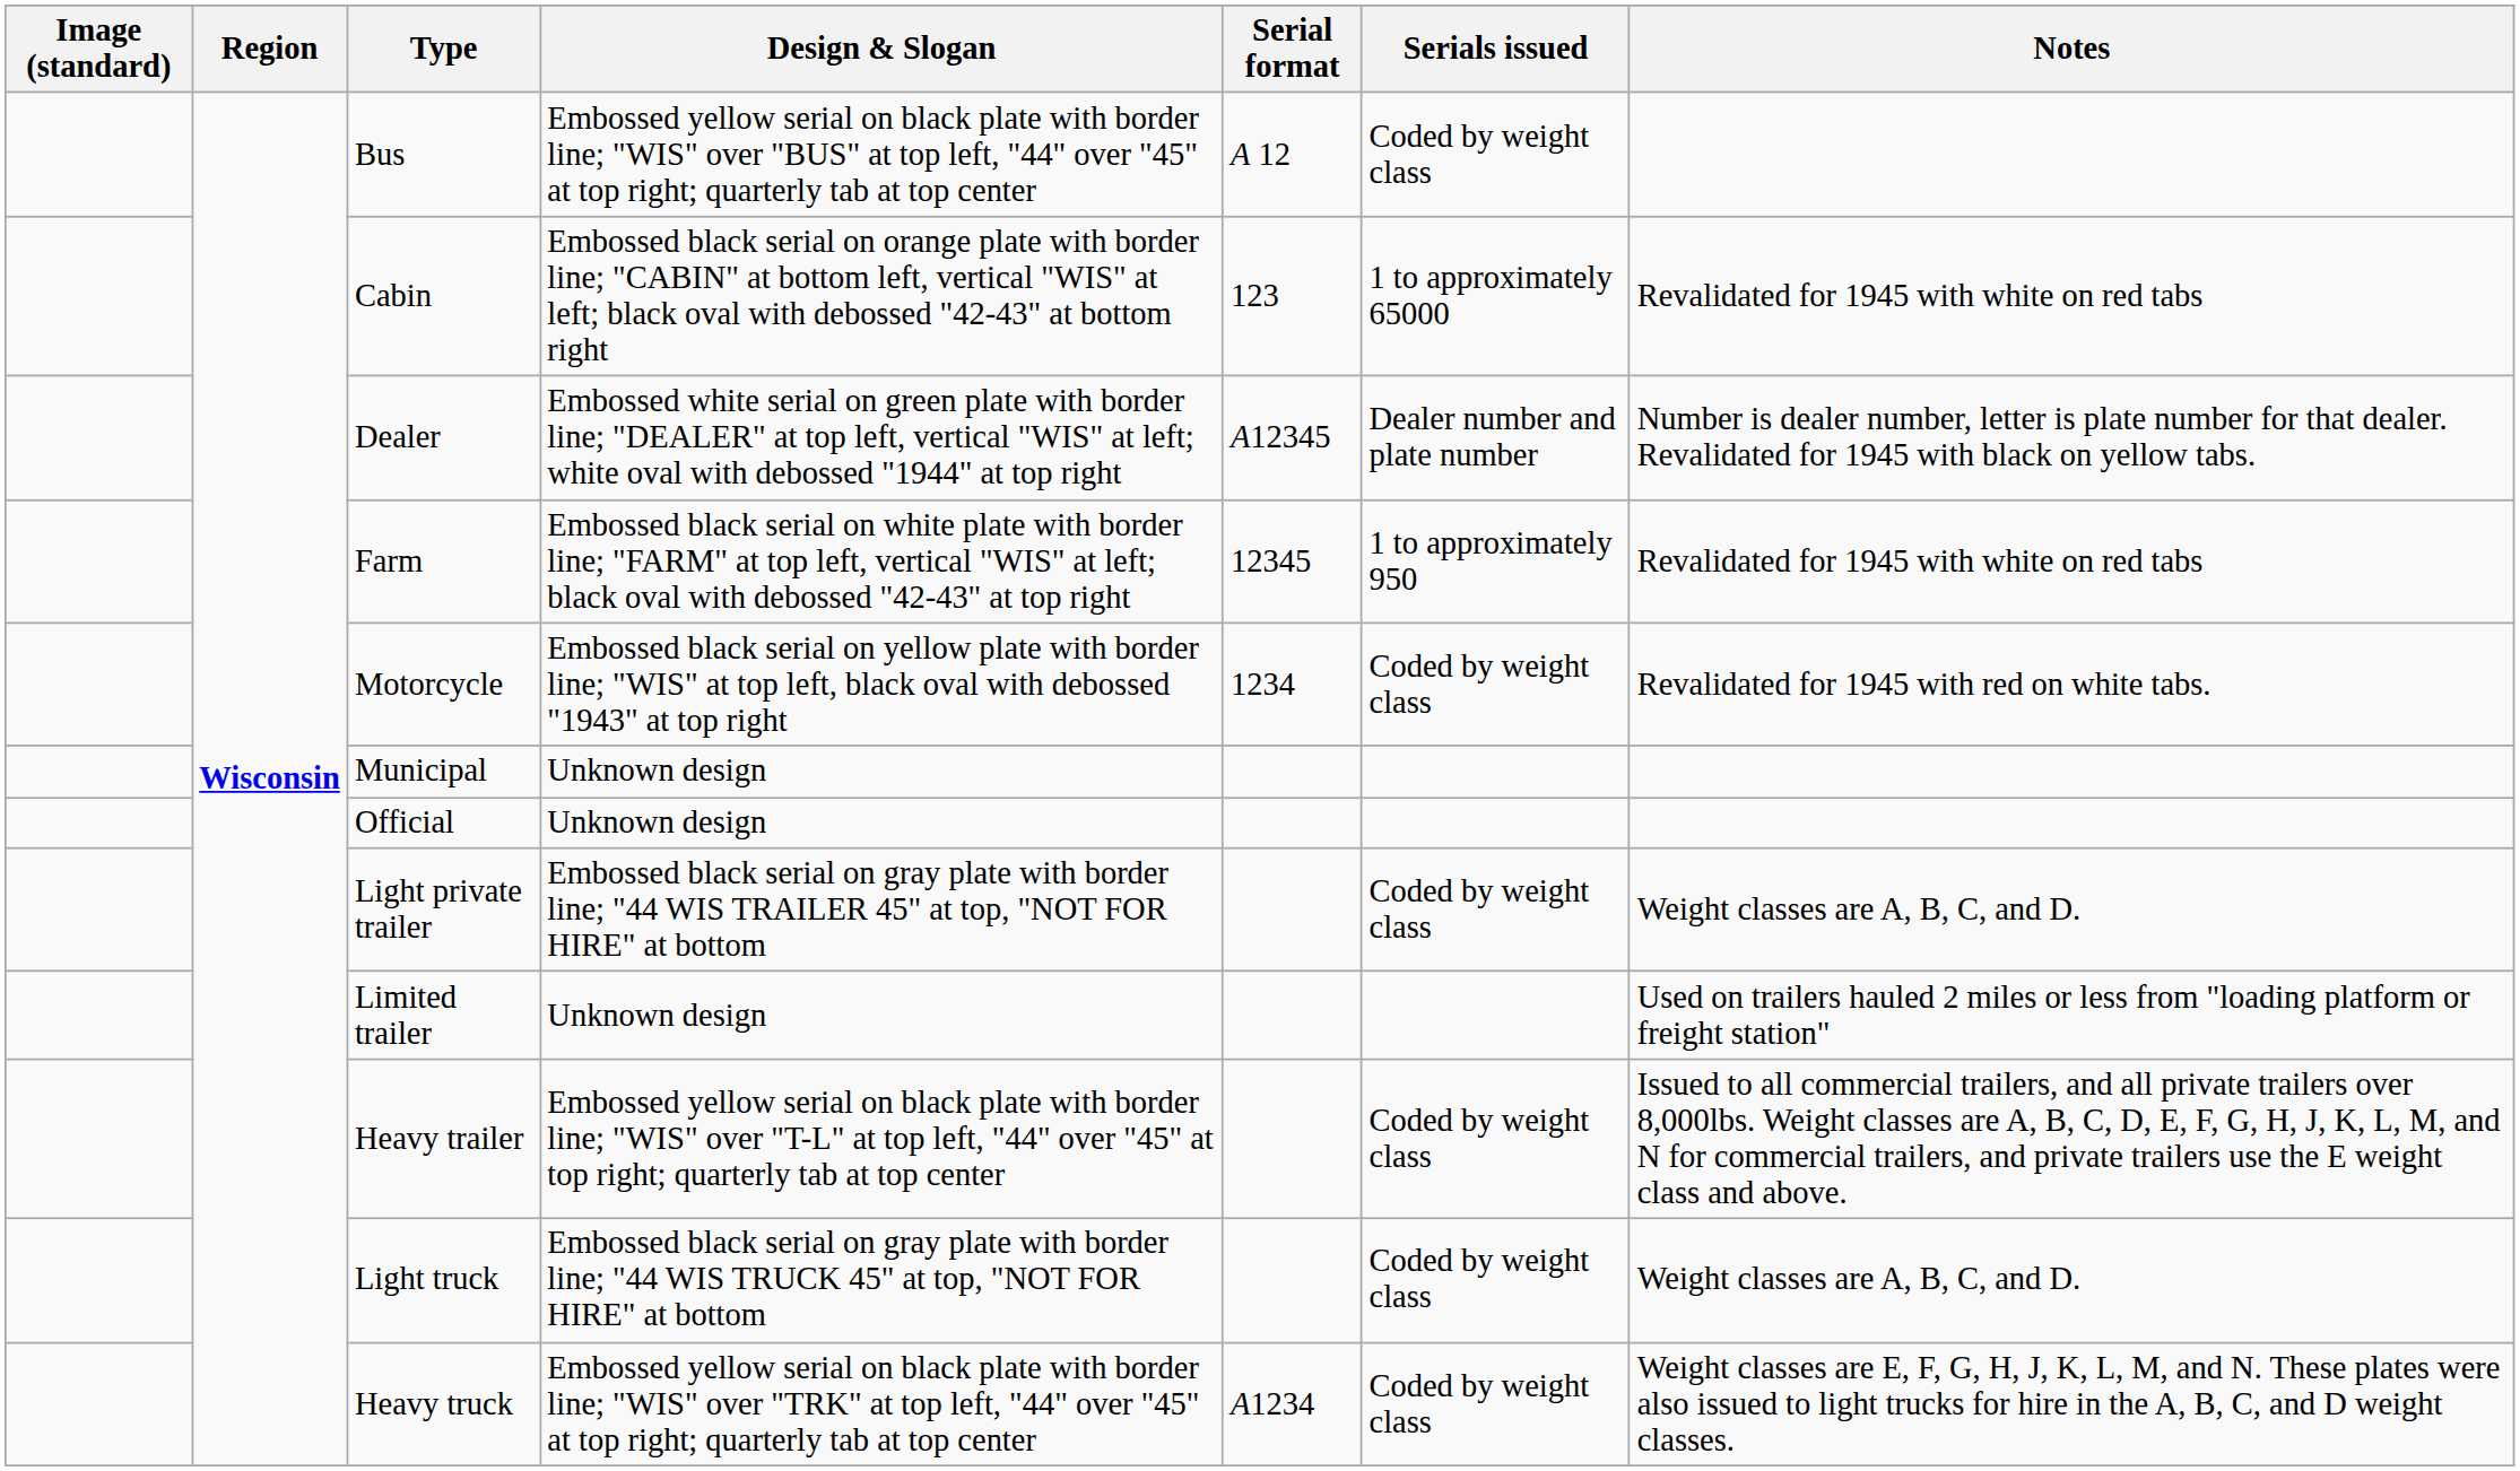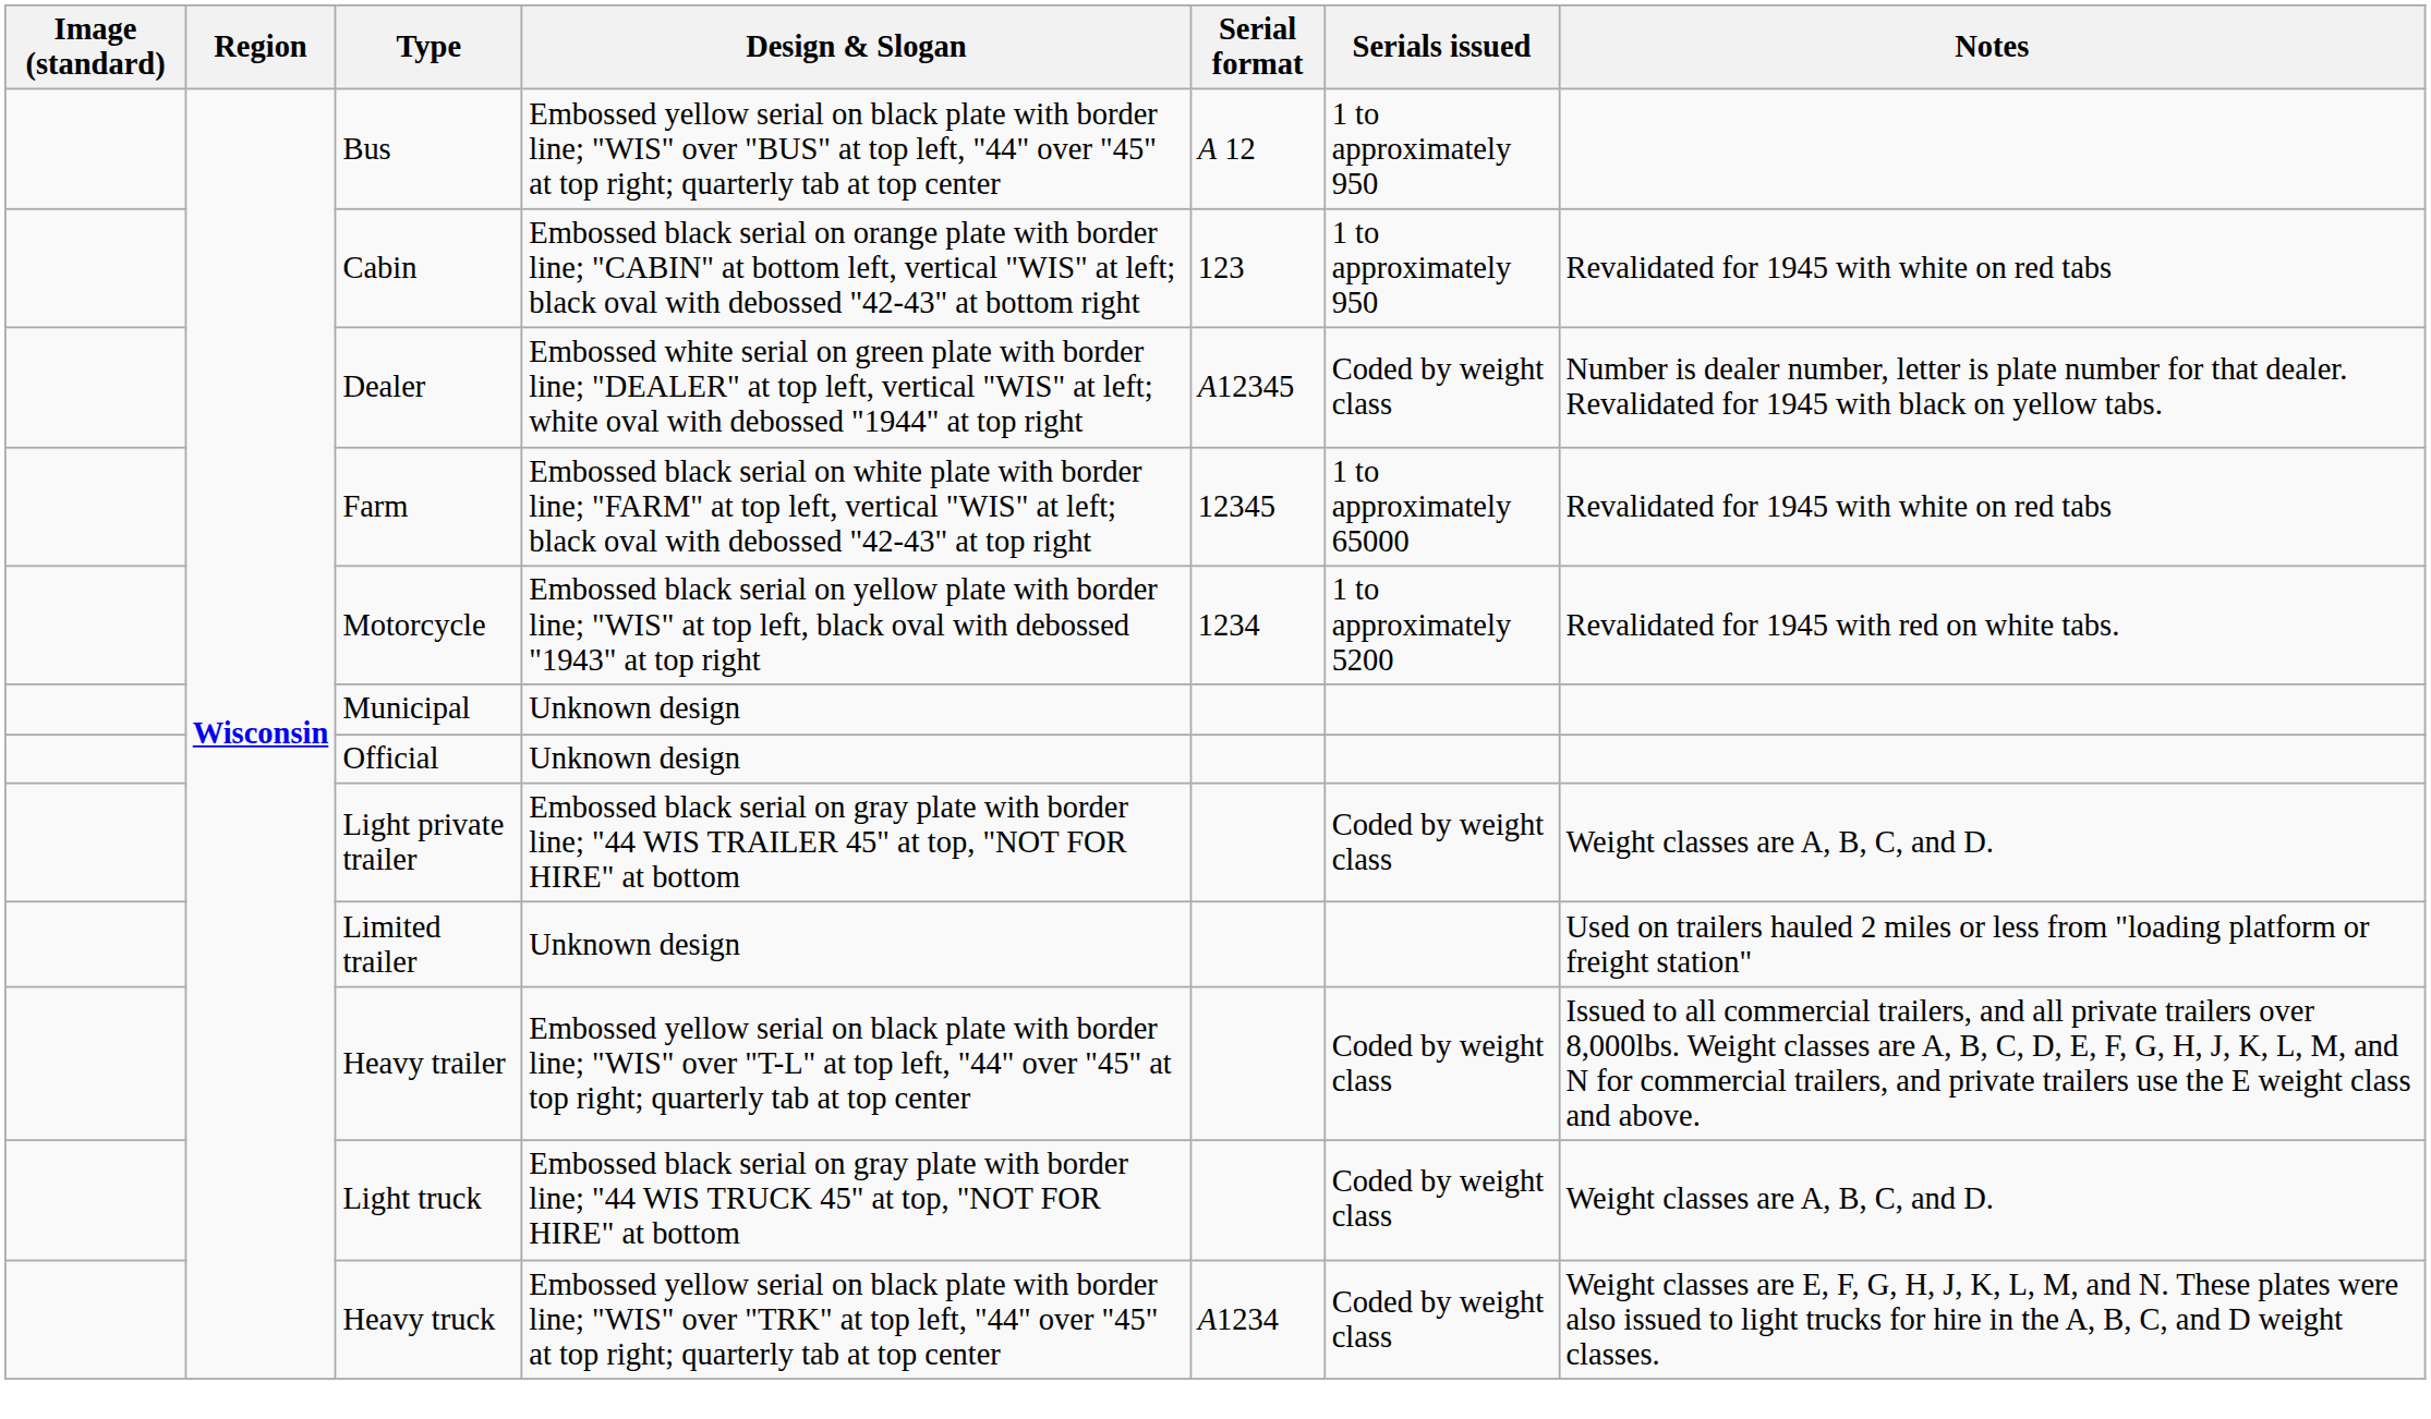 <table class="wikitable">
 <tr>
 <th>Image (standard)</th>
 <th>Region</th>
 <th>Type</th>
 <th>Design & Slogan</th>
 <th>Serial format</th>
 <th>Serials issued</th>
 <th>Notes</th>
 </tr>
 <tr>
 <td></td>
 <td rowspan="12"><a href='#'><strong>Wisconsin</strong></a></td>
 <td>Bus</td>
 <td>Embossed yellow serial on black plate with border line; "WIS" over "BUS" at top left, "44" over "45" at top right; quarterly tab at top center</td>
 <td><em>A</em> 12</td>
-<td>Coded by weight class</td>
+<td>1 to approximately 950</td>
 <td></td>
 </tr>
 <tr>
 <td></td>
 <td>Cabin</td>
 <td>Embossed black serial on orange plate with border line; "CABIN" at bottom left, vertical "WIS" at left; black oval with debossed "42-43" at bottom right</td>
 <td>123</td>
-<td>1 to approximately 65000</td>
+<td>1 to approximately 950</td>
 <td>Revalidated for 1945 with white on red tabs</td>
 </tr>
 <tr>
 <td></td>
 <td>Dealer</td>
 <td>Embossed white serial on green plate with border line; "DEALER" at top left, vertical "WIS" at left; white oval with debossed "1944" at top right</td>
 <td><em>A</em>12345</td>
-<td>Dealer number and plate number</td>
+<td>Coded by weight class</td>
 <td>Number is dealer number, letter is plate number for that dealer. Revalidated for 1945 with black on yellow tabs.</td>
 </tr>
 <tr>
 <td></td>
 <td>Farm</td>
 <td>Embossed black serial on white plate with border line; "FARM" at top left, vertical "WIS" at left; black oval with debossed "42-43" at top right</td>
 <td>12345</td>
-<td>1 to approximately 950</td>
+<td>1 to approximately 65000</td>
 <td>Revalidated for 1945 with white on red tabs</td>
 </tr>
 <tr>
 <td></td>
 <td>Motorcycle</td>
 <td>Embossed black serial on yellow plate with border line; "WIS" at top left, black oval with debossed "1943" at top right</td>
 <td>1234</td>
-<td>Coded by weight class</td>
+<td>1 to approximately 5200</td>
 <td>Revalidated for 1945 with red on white tabs.</td>
 </tr>
 <tr>
 <td></td>
 <td>Municipal</td>
 <td>Unknown design</td>
 <td></td>
 <td></td>
 <td></td>
 </tr>
 <tr>
 <td></td>
 <td>Official</td>
 <td>Unknown design</td>
 <td></td>
 <td></td>
 <td></td>
 </tr>
 <tr>
 <td></td>
 <td>Light private trailer</td>
 <td>Embossed black serial on gray plate with border line; "44 WIS TRAILER 45" at top, "NOT FOR HIRE" at bottom</td>
 <td></td>
 <td>Coded by weight class</td>
 <td>Weight classes are A, B, C, and D.</td>
 </tr>
 <tr>
 <td></td>
 <td>Limited trailer</td>
 <td>Unknown design</td>
 <td></td>
 <td></td>
 <td>Used on trailers hauled 2 miles or less from "loading platform or freight station"</td>
 </tr>
 <tr>
 <td></td>
 <td>Heavy trailer</td>
 <td>Embossed yellow serial on black plate with border line; "WIS" over "T-L" at top left, "44" over "45" at top right; quarterly tab at top center</td>
 <td></td>
 <td>Coded by weight class</td>
 <td>Issued to all commercial trailers, and all private trailers over 8,000lbs. Weight classes are A, B, C, D, E, F, G, H, J, K, L, M, and N for commercial trailers, and private trailers use the E weight class and above.</td>
 </tr>
 <tr>
 <td></td>
 <td>Light truck</td>
 <td>Embossed black serial on gray plate with border line; "44 WIS TRUCK 45" at top, "NOT FOR HIRE" at bottom</td>
 <td></td>
 <td>Coded by weight class</td>
 <td>Weight classes are A, B, C, and D.</td>
 </tr>
 <tr>
 <td></td>
 <td>Heavy truck</td>
 <td>Embossed yellow serial on black plate with border line; "WIS" over "TRK" at top left, "44" over "45" at top right; quarterly tab at top center</td>
 <td><em>A</em>1234</td>
 <td>Coded by weight class</td>
 <td>Weight classes are E, F, G, H, J, K, L, M, and N. These plates were also issued to light trucks for hire in the A, B, C, and D weight classes.</td>
 </tr>
 </table>
